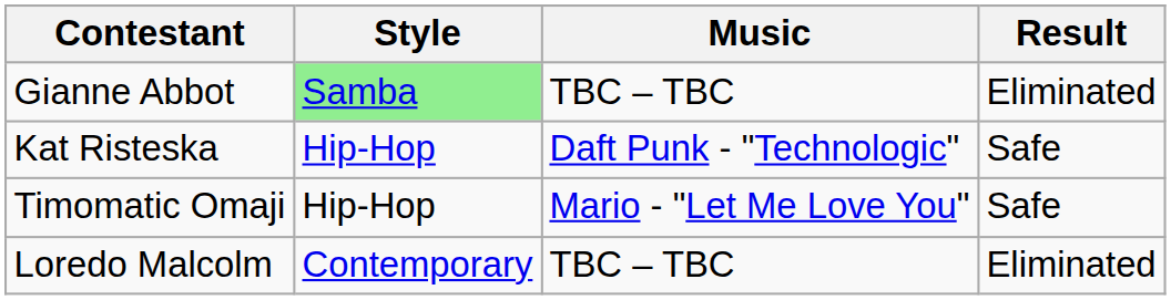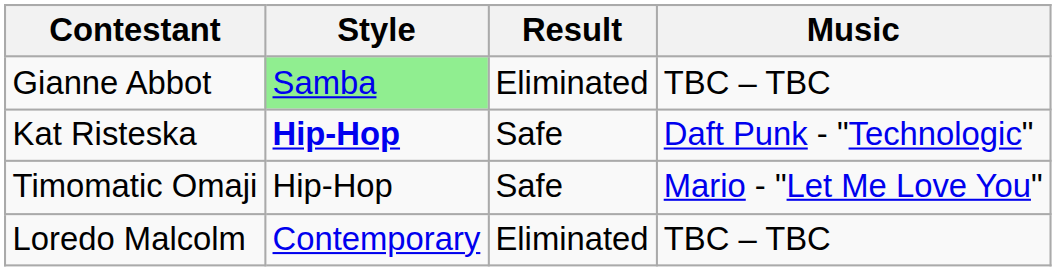 <table class="wikitable">
 <tr>
 <th>Contestant</th>
 <th>Style</th>
+<th>Result</th>
 <th>Music</th>
-<th>Result</th>
 </tr>
 <tr>
 <td>Gianne Abbot</td>
 <td style="background: lightgreen;"><a href='#'>Samba</a></td>
+<td>Eliminated</td>
 <td>TBC – TBC</td>
-<td>Eliminated</td>
 </tr>
 <tr>
 <td>Kat Risteska</td>
-<td><a href='#'>Hip-Hop</a></td>
+<td><strong><a href='#'>Hip-Hop</a></strong></td>
+<td>Safe</td>
 <td><a href='#'>Daft Punk</a> - "<a href='#'>Technologic</a>"</td>
-<td>Safe</td>
 </tr>
 <tr>
 <td>Timomatic Omaji</td>
 <td>Hip-Hop</td>
+<td>Safe</td>
 <td><a href='#'>Mario</a> - "<a href='#'>Let Me Love You</a>"</td>
-<td>Safe</td>
 </tr>
 <tr>
 <td>Loredo Malcolm</td>
 <td><a href='#'>Contemporary</a></td>
+<td>Eliminated</td>
 <td>TBC – TBC</td>
-<td>Eliminated</td>
 </tr>
 </table>
